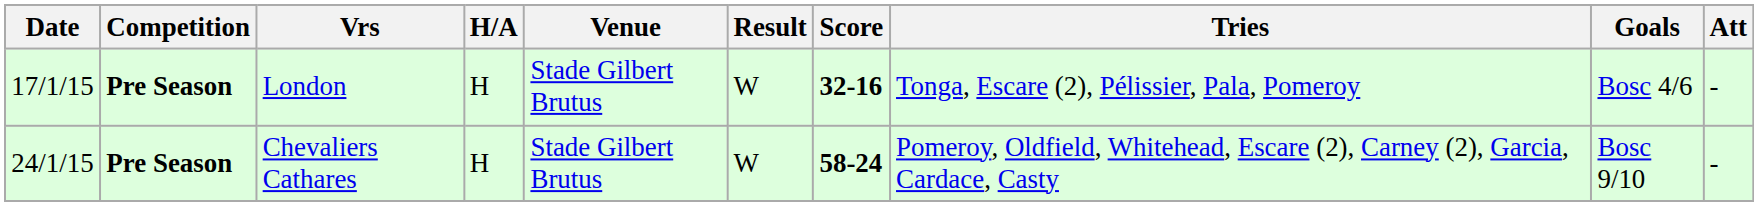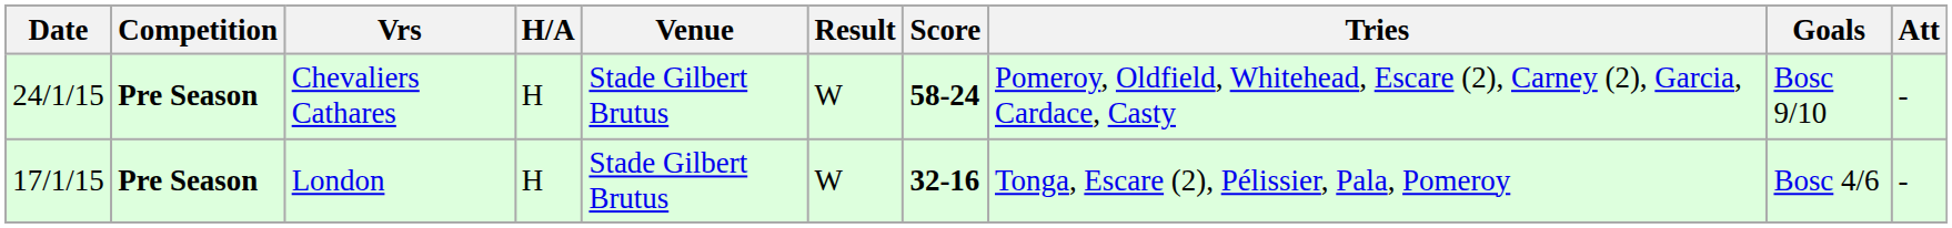 <table class="wikitable" style="font-size:85%;" width="100%">
 <tr>
 <th>Date</th>
 <th>Competition</th>
 <th>Vrs</th>
 <th>H/A</th>
 <th>Venue</th>
 <th>Result</th>
 <th>Score</th>
 <th>Tries</th>
 <th>Goals</th>
 <th>Att</th>
 </tr>
 <tr style="background:#ddffdd;" width=20 | >
+<td>24/1/15</td>
+<td><strong>Pre Season</strong></td>
+<td><a href='#'>Chevaliers Cathares</a></td>
+<td>H</td>
+<td><a href='#'>Stade Gilbert Brutus</a></td>
+<td>W</td>
+<td><strong>58-24</strong></td>
+<td><a href='#'>Pomeroy</a>, <a href='#'>Oldfield</a>, <a href='#'>Whitehead</a>, <a href='#'>Escare</a> (2), <a href='#'>Carney</a> (2), <a href='#'>Garcia</a>, <a href='#'>Cardace</a>, <a href='#'>Casty</a></td>
+<td><a href='#'>Bosc</a> 9/10</td>
+<td>-</td>
+</tr>
+<tr style="background:#ddffdd;" width=20 | >
 <td>17/1/15</td>
 <td><strong>Pre Season</strong></td>
 <td><a href='#'>London</a></td>
 <td>H</td>
 <td><a href='#'>Stade Gilbert Brutus</a></td>
 <td>W</td>
 <td><strong>32-16</strong></td>
 <td><a href='#'>Tonga</a>, <a href='#'>Escare</a> (2), <a href='#'>Pélissier</a>, <a href='#'>Pala</a>, <a href='#'>Pomeroy</a></td>
 <td><a href='#'>Bosc</a> 4/6</td>
 <td>-</td>
 </tr>
-<tr style="background:#ddffdd;" width=20 | >
-<td>24/1/15</td>
-<td><strong>Pre Season</strong></td>
-<td><a href='#'>Chevaliers Cathares</a></td>
-<td>H</td>
-<td><a href='#'>Stade Gilbert Brutus</a></td>
-<td>W</td>
-<td><strong>58-24</strong></td>
-<td><a href='#'>Pomeroy</a>, <a href='#'>Oldfield</a>, <a href='#'>Whitehead</a>, <a href='#'>Escare</a> (2), <a href='#'>Carney</a> (2), <a href='#'>Garcia</a>, <a href='#'>Cardace</a>, <a href='#'>Casty</a></td>
-<td><a href='#'>Bosc</a> 9/10</td>
-<td>-</td>
-</tr>
 <tr>
 </tr>
 </table>
